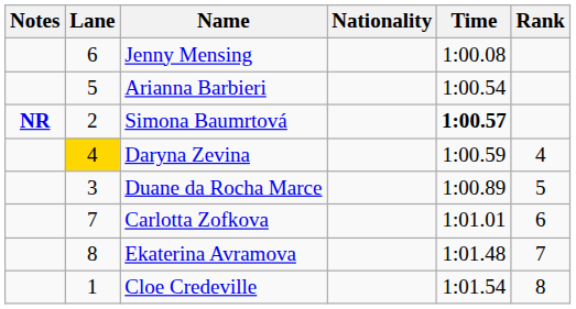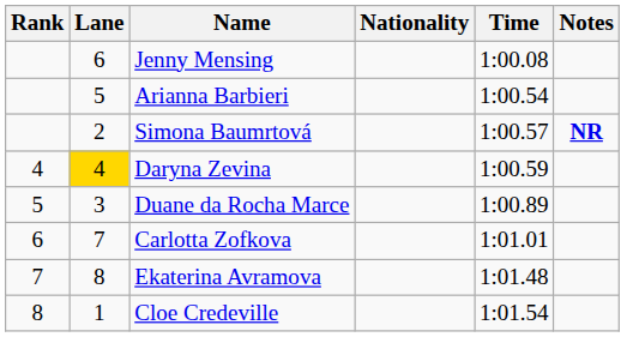 <table class="wikitable sortable" style="text-align:center">
 <tr>
-<th>Notes</th>
+<th>Rank</th>
 <th>Lane</th>
 <th>Name</th>
 <th>Nationality</th>
 <th>Time</th>
-<th>Rank</th>
+<th>Notes</th>
 </tr>
 <tr>
 <td></td>
 <td>6</td>
 <td align=left><a href='#'>Jenny Mensing</a></td>
 <td align=left></td>
 <td>1:00.08</td>
 <td></td>
 </tr>
 <tr>
 <td></td>
 <td>5</td>
 <td align=left><a href='#'>Arianna Barbieri</a></td>
 <td align=left></td>
 <td>1:00.54</td>
 <td></td>
 </tr>
 <tr>
-<td><strong><a href='#'>NR</a></strong></td>
+<td></td>
 <td>2</td>
 <td align=left><a href='#'>Simona Baumrtová</a></td>
 <td align=left></td>
-<td><strong>1:00.57</strong></td>
-<td></td>
+<td>1:00.57</td>
+<td><strong><a href='#'>NR</a></strong></td>
 </tr>
 <tr>
-<td></td>
+<td>4</td>
 <td style="background: gold;">4</td>
 <td align=left><a href='#'>Daryna Zevina</a></td>
 <td align=left></td>
 <td>1:00.59</td>
-<td>4</td>
+<td></td>
 </tr>
 <tr>
-<td></td>
+<td>5</td>
 <td>3</td>
 <td align=left><a href='#'>Duane da Rocha Marce</a></td>
 <td align=left></td>
 <td>1:00.89</td>
-<td>5</td>
+<td></td>
 </tr>
 <tr>
-<td></td>
+<td>6</td>
 <td>7</td>
 <td align=left><a href='#'>Carlotta Zofkova</a></td>
 <td align=left></td>
 <td>1:01.01</td>
-<td>6</td>
+<td></td>
 </tr>
 <tr>
-<td></td>
+<td>7</td>
 <td>8</td>
 <td align=left><a href='#'>Ekaterina Avramova</a></td>
 <td align=left></td>
 <td>1:01.48</td>
-<td>7</td>
+<td></td>
 </tr>
 <tr>
-<td></td>
+<td>8</td>
 <td>1</td>
 <td align=left><a href='#'>Cloe Credeville</a></td>
 <td align=left></td>
 <td>1:01.54</td>
-<td>8</td>
+<td></td>
 </tr>
 </table>
